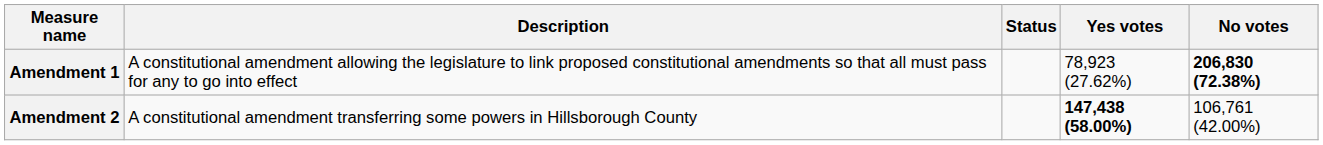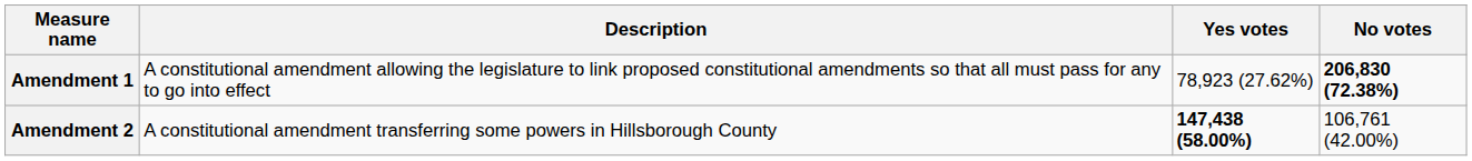 <table class="wikitable sortable plainrowheaders" style="width:100%">
 <tr>
 <th scope="col">Measure name</th>
 <th class="unsortable" scope="col">Description</th>
-<th scope="col">Status</th>
 <th scope="col">Yes votes</th>
 <th scope="col">No votes</th>
 </tr>
 <tr>
 <th scope="row">Amendment 1</th>
 <td>A constitutional amendment allowing the legislature to link proposed constitutional amendments so that all must pass for any to go into effect</td>
-<td></td>
 <td>78,923 (27.62%)</td>
 <td><strong>206,830 (72.38%)</strong></td>
 </tr>
 <tr>
 <th scope="row">Amendment 2</th>
 <td>A constitutional amendment transferring some powers in Hillsborough County</td>
-<td></td>
 <td><strong>147,438 (58.00%)</strong></td>
 <td>106,761 (42.00%)</td>
 </tr>
 </table>
